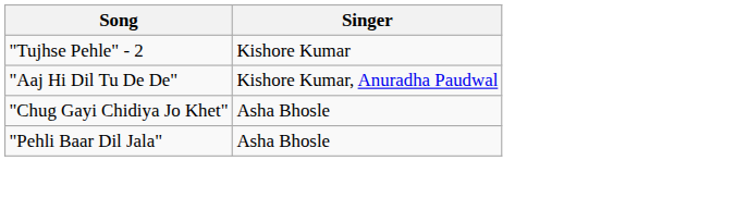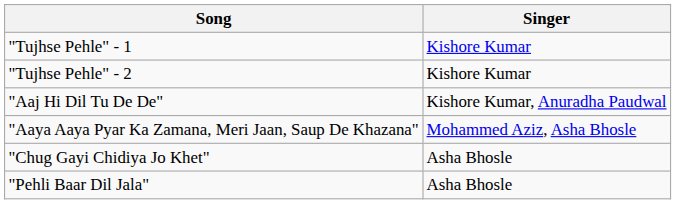 <table class="wikitable" style="font-size:95%;">
 <tr>
 <th scope="col">Song</th>
 <th scope="col">Singer</th>
+</tr>
+<tr>
+<td>"Tujhse Pehle" - 1</td>
+<td><a href='#'>Kishore Kumar</a></td>
 </tr>
 <tr>
 <td>"Tujhse Pehle" - 2</td>
 <td>Kishore Kumar</td>
 </tr>
 <tr>
 <td>"Aaj Hi Dil Tu De De"</td>
 <td>Kishore Kumar, <a href='#'>Anuradha Paudwal</a></td>
 </tr>
 <tr>
+<td>"Aaya Aaya Pyar Ka Zamana, Meri Jaan, Saup De Khazana"</td>
+<td><a href='#'>Mohammed Aziz</a>, <a href='#'>Asha Bhosle</a></td>
+</tr>
+<tr>
 <td>"Chug Gayi Chidiya Jo Khet"</td>
 <td>Asha Bhosle</td>
 </tr>
 <tr>
 <td>"Pehli Baar Dil Jala"</td>
 <td>Asha Bhosle</td>
 </tr>
 </table>
